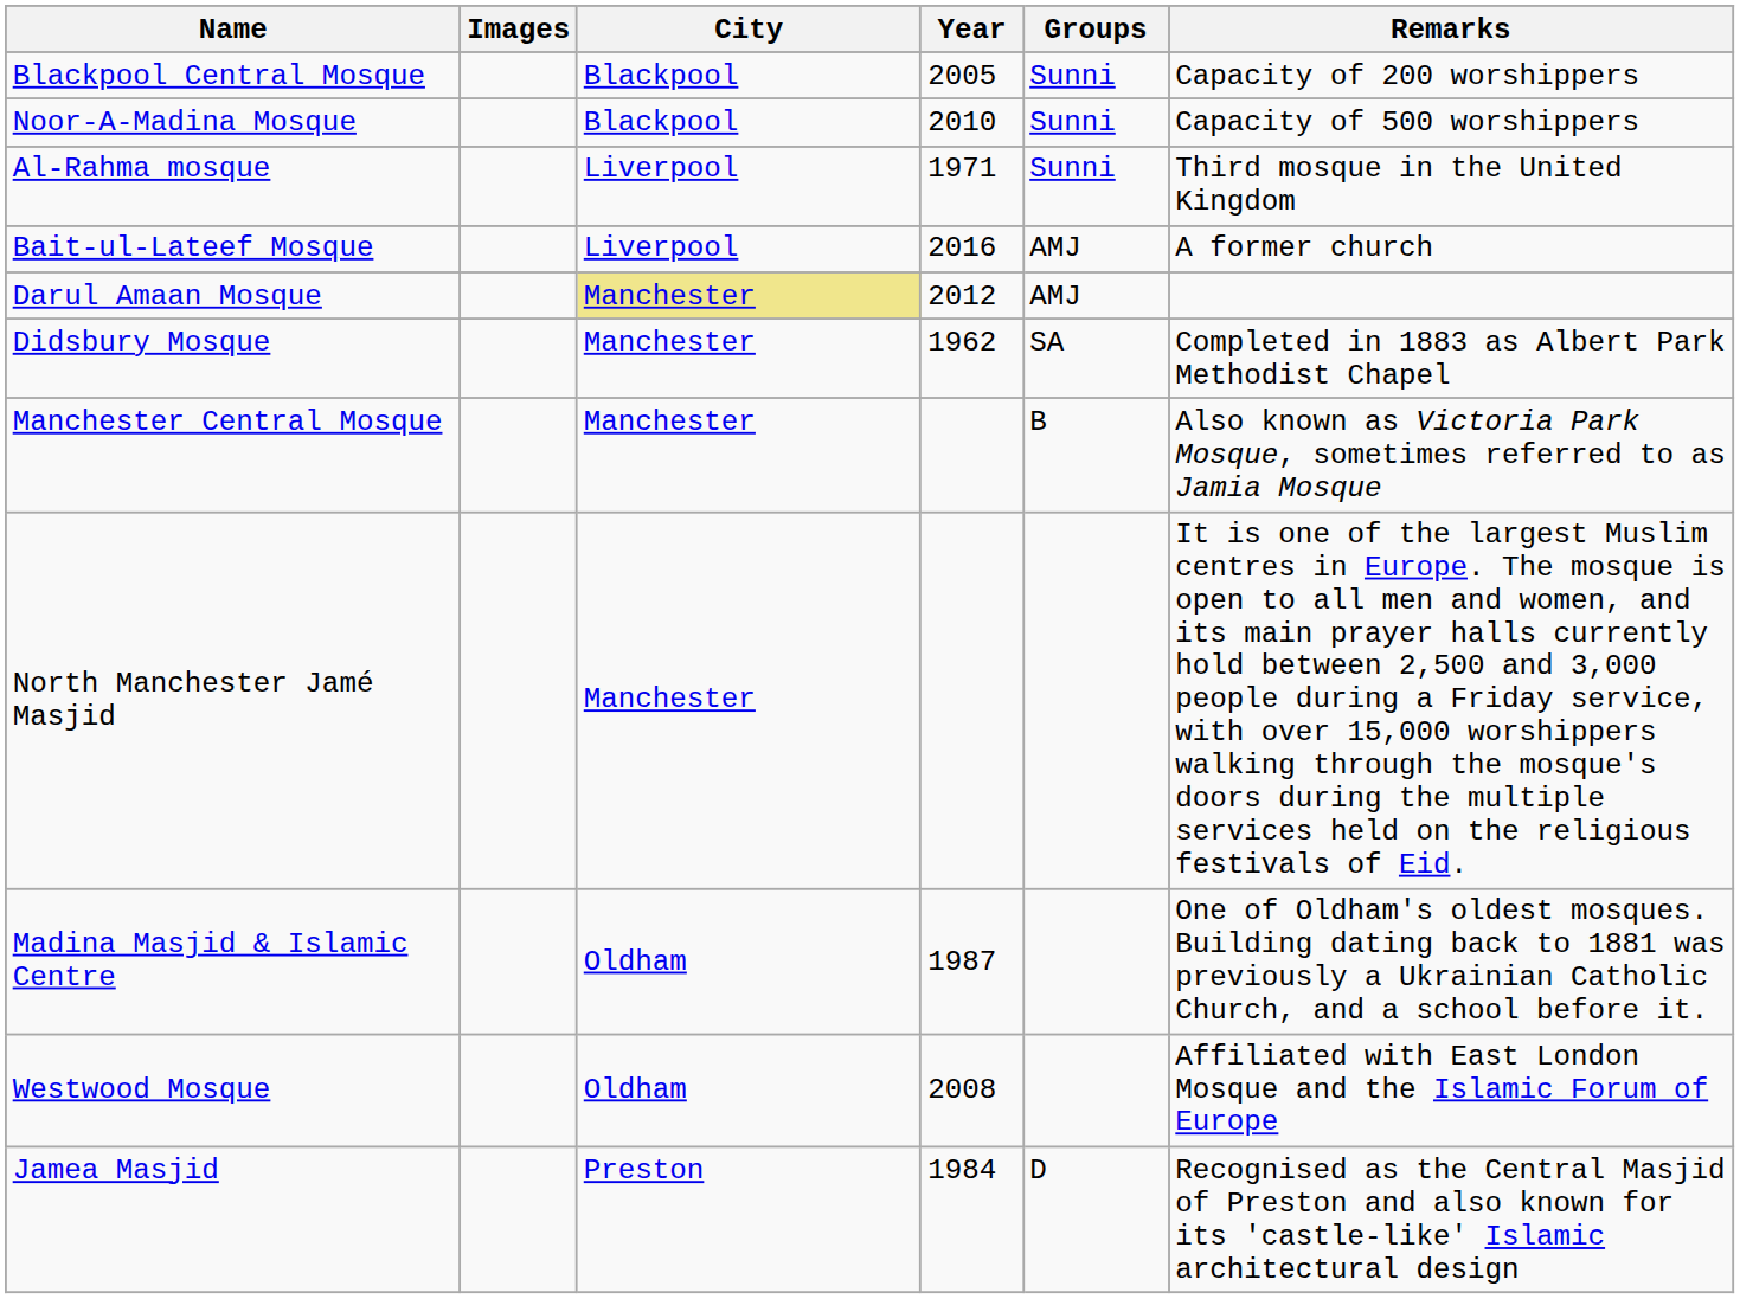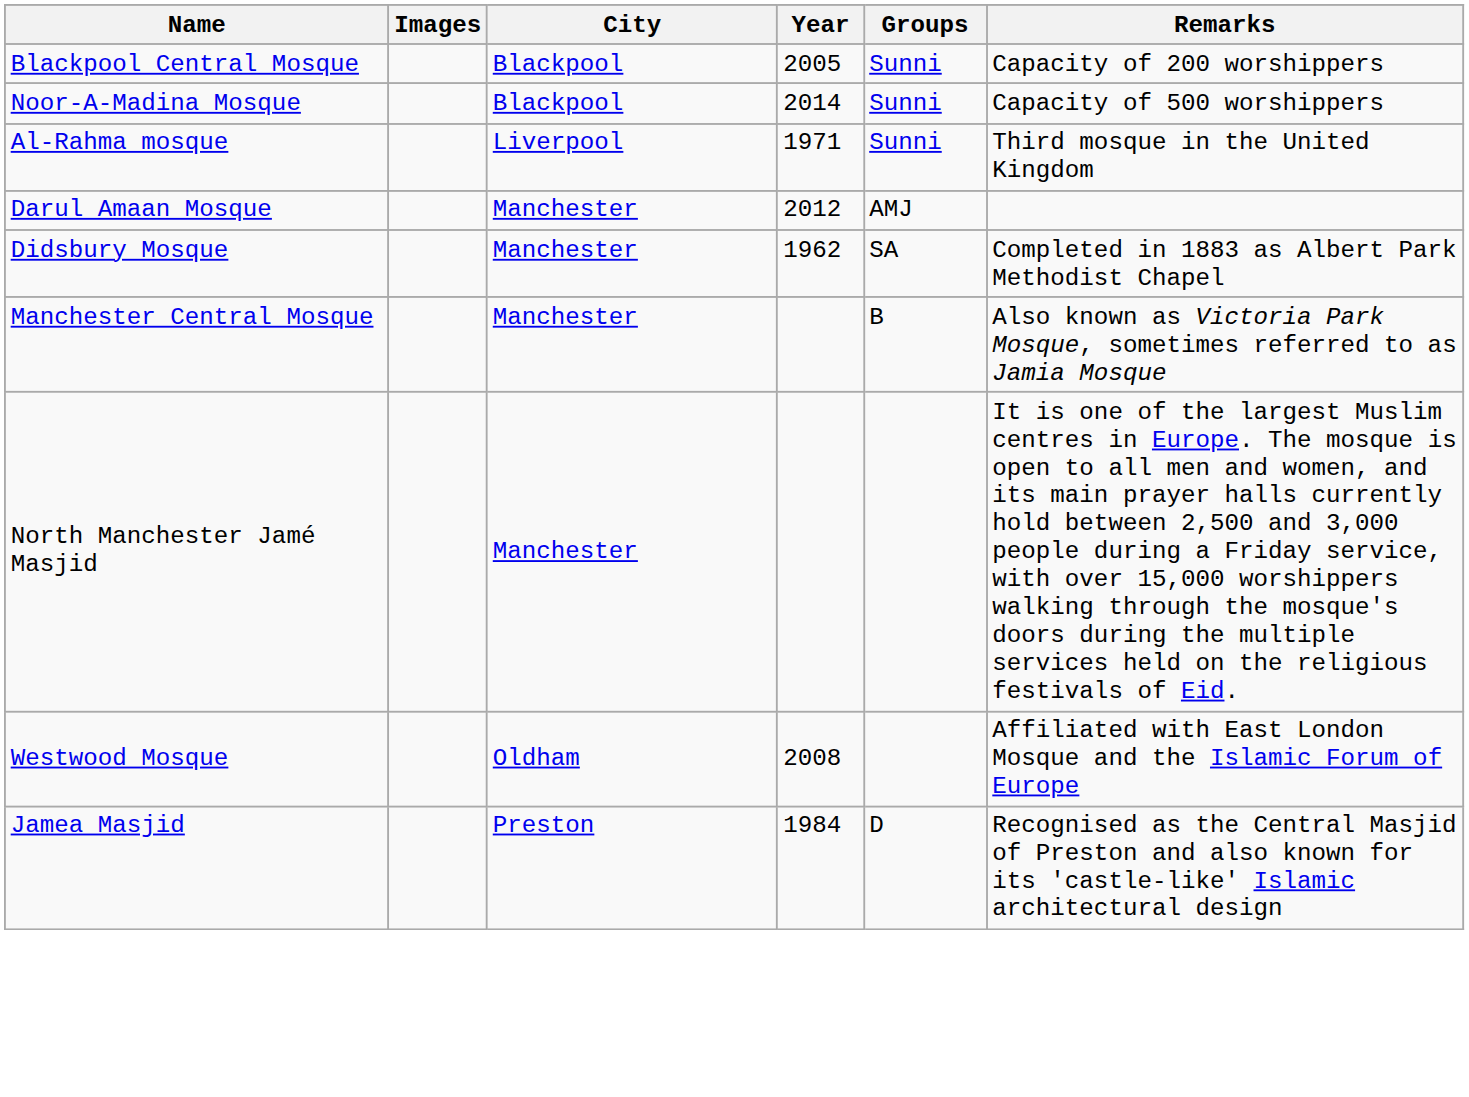 <table class="wikitable sortable">
 <tr>
 <th width="200" align="left">Name</th>
 <th align="center" class="unsortable">Images</th>
 <th width="150" align="left">City</th>
 <th width="40" align="left">Year</th>
 <th width="60" align="left">Groups</th>
 <th width="250" align="left" class="unsortable">Remarks</th>
 </tr>
 <tr valign=top>
 <td><a href='#'>Blackpool Central Mosque</a><br></td>
 <td></td>
 <td><a href='#'>Blackpool</a></td>
 <td>2005</td>
 <td><a href='#'>Sunni</a></td>
 <td>Capacity of 200 worshippers</td>
 </tr>
 <tr valign=top>
 <td><a href='#'>Noor-A-Madina Mosque</a></td>
 <td></td>
 <td><a href='#'>Blackpool</a></td>
-<td>2010</td>
+<td>2014</td>
 <td><a href='#'>Sunni</a></td>
 <td>Capacity of 500 worshippers</td>
 </tr>
 <tr valign=top>
 <td><a href='#'>Al-Rahma mosque</a></td>
 <td></td>
 <td><a href='#'>Liverpool</a></td>
 <td>1971</td>
 <td><a href='#'>Sunni</a></td>
 <td>Third mosque in the United Kingdom</td>
 </tr>
 <tr>
-<td><a href='#'>Bait-ul-Lateef Mosque</a></td>
-<td></td>
-<td><a href='#'>Liverpool</a></td>
-<td>2016</td>
-<td>AMJ</td>
-<td>A former church</td>
-</tr>
-<tr>
 <td><a href='#'>Darul Amaan Mosque</a></td>
 <td></td>
-<td style="background: khaki;"><a href='#'>Manchester</a></td>
+<td><a href='#'>Manchester</a></td>
 <td>2012</td>
 <td>AMJ</td>
 <td></td>
 </tr>
 <tr valign="top">
 <td><a href='#'>Didsbury Mosque</a></td>
 <td></td>
 <td><a href='#'>Manchester</a></td>
 <td>1962</td>
 <td>SA</td>
 <td>Completed in 1883 as Albert Park Methodist Chapel</td>
 </tr>
 <tr valign=top>
 <td><a href='#'>Manchester Central Mosque</a></td>
 <td></td>
 <td><a href='#'>Manchester</a></td>
 <td></td>
 <td>B</td>
 <td>Also known as <em>Victoria Park Mosque</em>, sometimes referred to as <em>Jamia Mosque</em></td>
 </tr>
 <tr>
 <td>North Manchester Jamé Masjid</td>
 <td></td>
 <td><a href='#'>Manchester</a></td>
 <td></td>
 <td></td>
 <td>It is one of the largest Muslim centres in <a href='#'>Europe</a>. The mosque is open to all men and women, and its main prayer halls currently hold between 2,500 and 3,000 people during a Friday service, with over 15,000 worshippers walking through the mosque's doors during the multiple services held on the religious festivals of <a href='#'>Eid</a>.</td>
 </tr>
 <tr>
-<td><a href='#'>Madina Masjid & Islamic Centre</a></td>
-<td></td>
-<td><a href='#'>Oldham</a></td>
-<td>1987</td>
-<td></td>
-<td>One of Oldham's oldest mosques. Building dating back to 1881 was previously a Ukrainian Catholic Church, and a school before it.</td>
-</tr>
-<tr>
 <td><a href='#'>Westwood Mosque</a><br></td>
 <td></td>
 <td><a href='#'>Oldham</a></td>
 <td>2008</td>
 <td></td>
 <td>Affiliated with East London Mosque and the <a href='#'>Islamic Forum of Europe</a></td>
 </tr>
 <tr valign="top">
 <td><a href='#'>Jamea Masjid</a></td>
 <td></td>
 <td><a href='#'>Preston</a></td>
 <td>1984</td>
 <td>D</td>
 <td>Recognised as the Central Masjid of Preston and also known for its 'castle-like' <a href='#'>Islamic</a> architectural design</td>
 </tr>
 </table>
